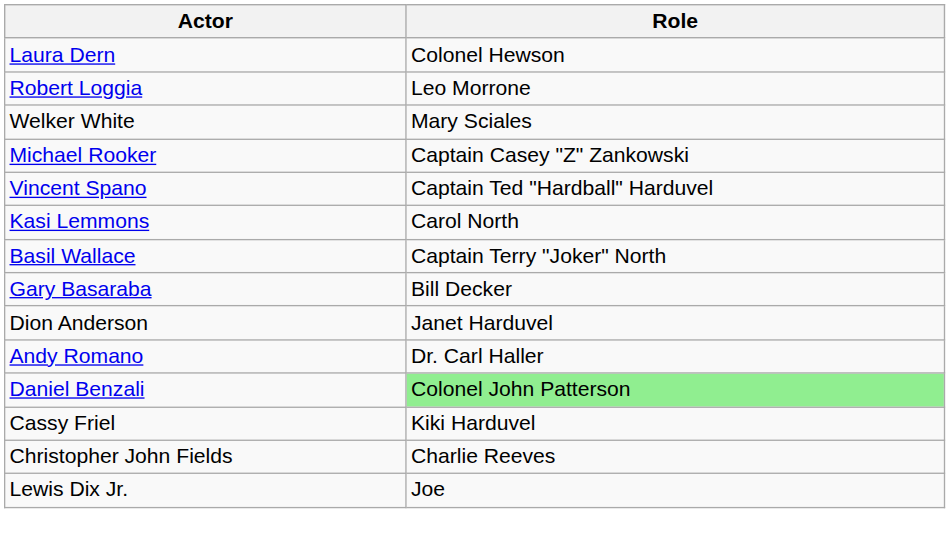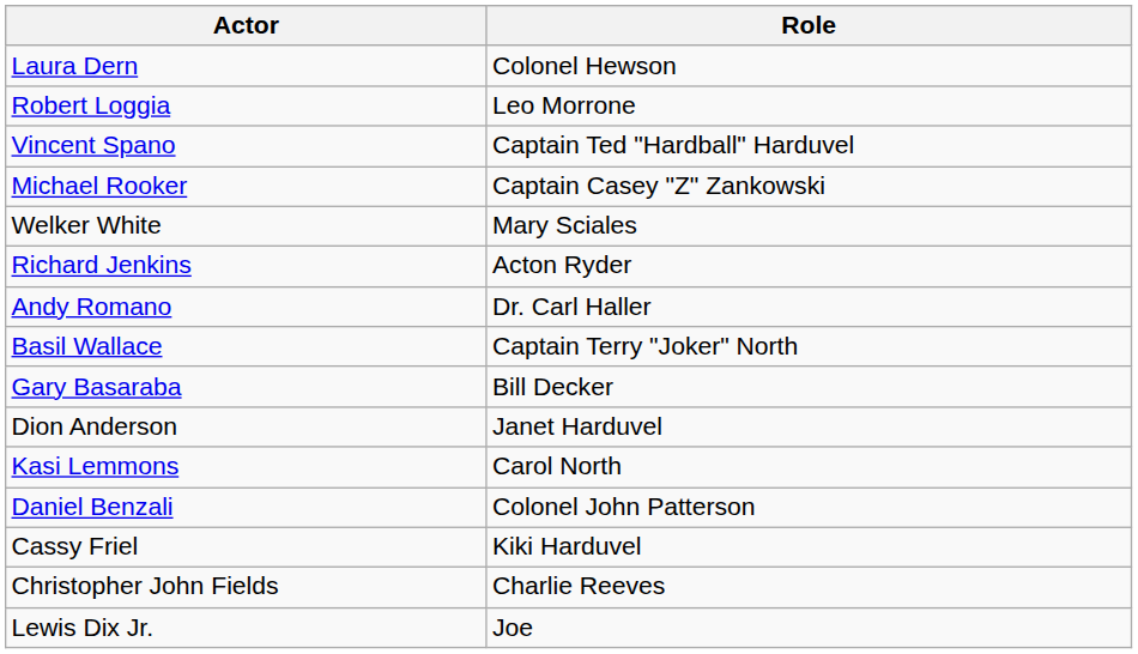 <table class="wikitable" width="45%">
 <tr bgcolor="#CCCCCC">
 <th>Actor</th>
 <th>Role</th>
 </tr>
 <tr>
 <td><a href='#'>Laura Dern</a></td>
 <td>Colonel Hewson</td>
 </tr>
 <tr>
 <td><a href='#'>Robert Loggia</a></td>
 <td>Leo Morrone</td>
 </tr>
 <tr>
-<td>Welker White</td>
-<td>Mary Sciales</td>
+<td><a href='#'>Vincent Spano</a></td>
+<td>Captain Ted "Hardball" Harduvel</td>
 </tr>
 <tr>
 <td><a href='#'>Michael Rooker</a></td>
 <td>Captain Casey "Z" Zankowski</td>
 </tr>
 <tr>
-<td><a href='#'>Vincent Spano</a></td>
-<td>Captain Ted "Hardball" Harduvel</td>
+<td>Welker White</td>
+<td>Mary Sciales</td>
 </tr>
 <tr>
-<td><a href='#'>Kasi Lemmons</a></td>
-<td>Carol North</td>
+<td><a href='#'>Richard Jenkins</a></td>
+<td>Acton Ryder</td>
+</tr>
+<tr>
+<td><a href='#'>Andy Romano</a></td>
+<td>Dr. Carl Haller</td>
 </tr>
 <tr>
 <td><a href='#'>Basil Wallace</a></td>
 <td>Captain Terry "Joker" North</td>
 </tr>
 <tr>
 <td><a href='#'>Gary Basaraba</a></td>
 <td>Bill Decker</td>
 </tr>
 <tr>
 <td>Dion Anderson</td>
 <td>Janet Harduvel</td>
 </tr>
 <tr>
-<td><a href='#'>Andy Romano</a></td>
-<td>Dr. Carl Haller</td>
+<td><a href='#'>Kasi Lemmons</a></td>
+<td>Carol North</td>
 </tr>
 <tr>
 <td><a href='#'>Daniel Benzali</a></td>
-<td style="background: lightgreen;">Colonel John Patterson</td>
+<td>Colonel John Patterson</td>
 </tr>
 <tr>
 <td>Cassy Friel</td>
 <td>Kiki Harduvel</td>
 </tr>
 <tr>
 <td>Christopher John Fields</td>
 <td>Charlie Reeves</td>
 </tr>
 <tr>
 <td>Lewis Dix Jr.</td>
 <td>Joe</td>
 </tr>
 </table>
